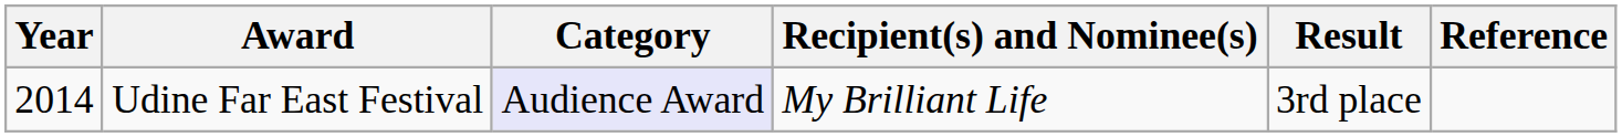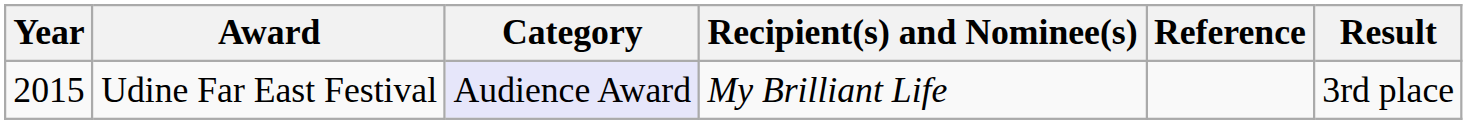 <table class="wikitable">
 <tr>
 <th>Year</th>
 <th>Award</th>
 <th>Category</th>
 <th>Recipient(s) and Nominee(s)</th>
+<th>Reference</th>
 <th>Result</th>
-<th>Reference</th>
 </tr>
 <tr>
-<td>2014</td>
+<td>2015</td>
 <td>Udine Far East Festival</td>
 <td style="background: lavender;">Audience Award</td>
 <td><em>My Brilliant Life</em></td>
+<td></td>
 <td>3rd place</td>
-<td></td>
 </tr>
 </table>
